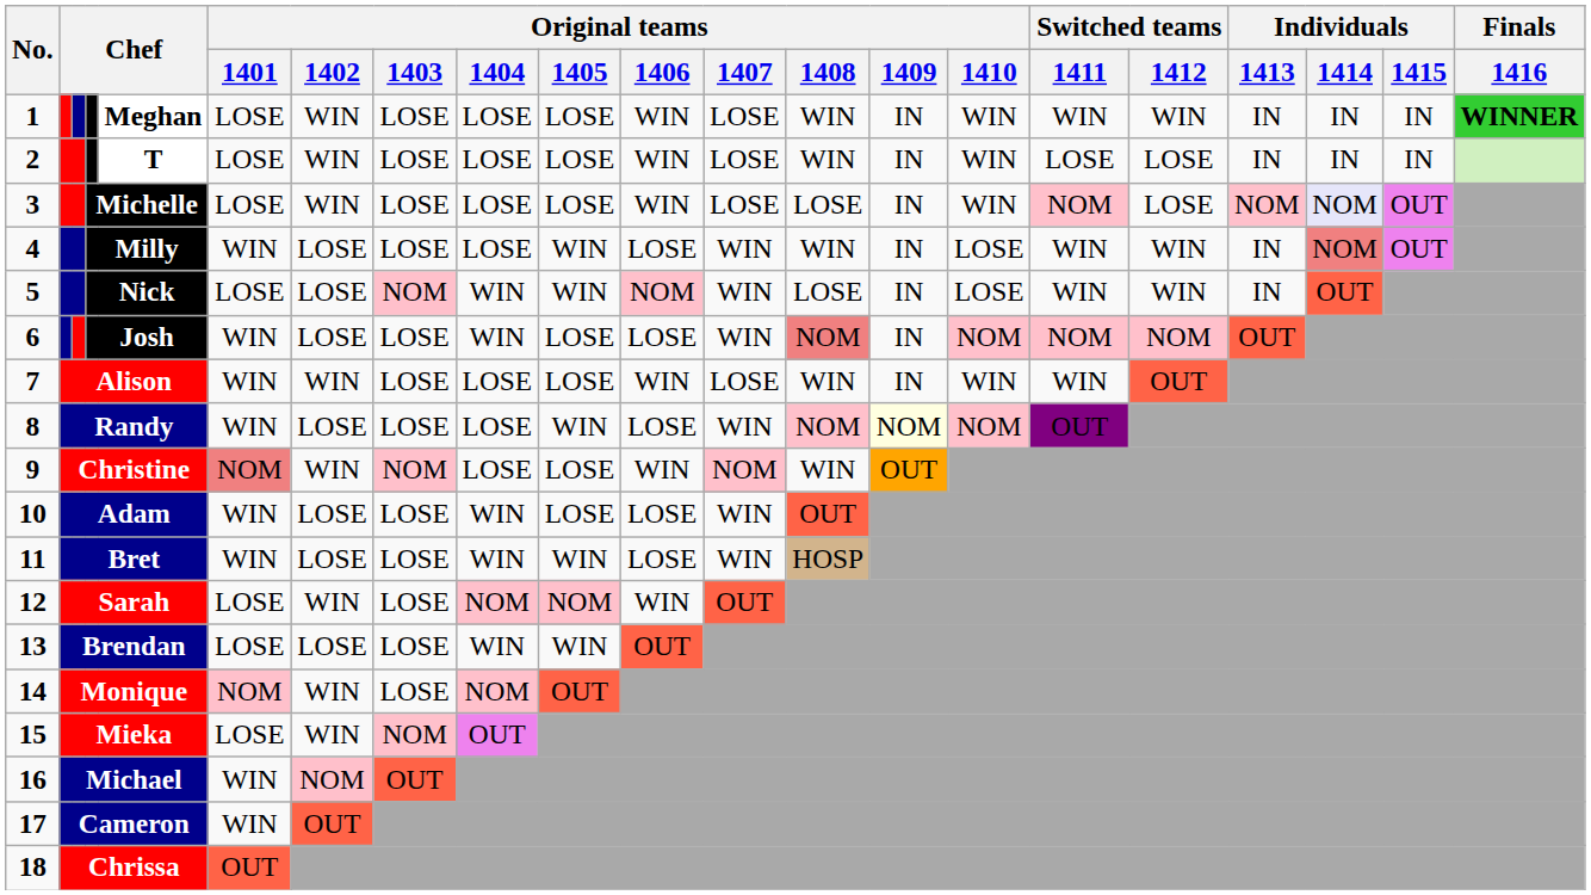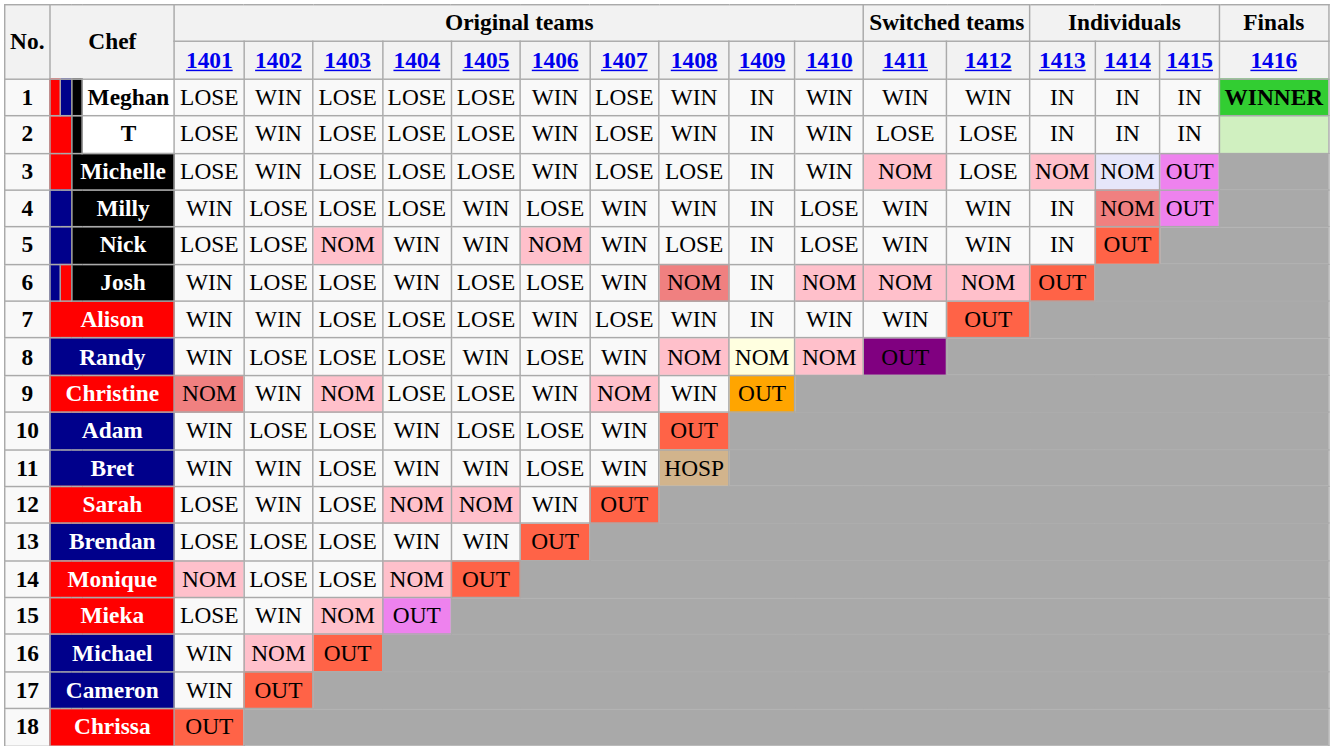 <table class="wikitable plainrowheaders" style="text-align:center">
 <tr>
 <th rowspan="2" scope="col">No.</th>
 <th colspan="4" rowspan="2">Chef</th>
 <th scope="col" colspan="10">Original teams</th>
 <th scope="col" colspan="2">Switched teams</th>
 <th scope="col" colspan="3">Individuals</th>
 <th scope="col">Finals</th>
 </tr>
 <tr>
 <th scope="col"><a href='#'>1401</a></th>
 <th scope="col"><a href='#'>1402</a></th>
 <th scope="col"><a href='#'>1403</a></th>
 <th scope="col"><a href='#'>1404</a></th>
 <th scope="col"><a href='#'>1405</a></th>
 <th scope="col"><a href='#'>1406</a></th>
 <th scope="col"><a href='#'>1407</a></th>
 <th scope="col"><a href='#'>1408</a></th>
 <th scope="col"><a href='#'>1409</a></th>
 <th scope="col"><a href='#'>1410</a></th>
 <th scope="col"><a href='#'>1411</a></th>
 <th scope="col"><a href='#'>1412</a></th>
 <th scope="col"><a href='#'>1413</a></th>
 <th scope="col"><a href='#'>1414</a></th>
 <th scope="col"><a href='#'>1415</a></th>
 <th scope="col"><a href='#'>1416</a></th>
 </tr>
 <tr>
 <td scope="row"><strong>1</strong></td>
 <td style="background:red; color:#fff;"></td>
 <td style="background:darkblue; color:#fff;"></td>
 <td style="background:black; color:#fff;"></td>
 <td style="background:white; color:#000;"><strong>Meghan</strong></td>
 <td>LOSE</td>
 <td>WIN</td>
 <td>LOSE</td>
 <td>LOSE</td>
 <td>LOSE</td>
 <td>WIN</td>
 <td>LOSE</td>
 <td>WIN</td>
 <td>IN</td>
 <td>WIN</td>
 <td>WIN</td>
 <td>WIN</td>
 <td>IN</td>
 <td>IN</td>
 <td>IN</td>
 <td style="background:limegreen;"><strong>WINNER</strong></td>
 </tr>
 <tr>
 <td scope="row"><strong>2</strong></td>
 <td colspan="2"  style="background:red; color:#fff;"></td>
 <td colspan="1"  style="background:black; color:#fff;"></td>
 <td colspan="1"  style="background:white; color:#000;"><strong>T</strong></td>
 <td>LOSE</td>
 <td>WIN</td>
 <td>LOSE</td>
 <td>LOSE</td>
 <td>LOSE</td>
 <td>WIN</td>
 <td>LOSE</td>
 <td>WIN</td>
 <td>IN</td>
 <td>WIN</td>
 <td>LOSE</td>
 <td>LOSE</td>
 <td>IN</td>
 <td>IN</td>
 <td>IN</td>
 <td style="background:#D0F0C0;"></td>
 </tr>
 <tr>
 <td scope="row"><strong>3</strong></td>
 <td colspan="2"  style="background:red; color:#fff;"></td>
 <td colspan="2"  style="background:black; color:#fff;"><strong>Michelle</strong></td>
 <td>LOSE</td>
 <td>WIN</td>
 <td>LOSE</td>
 <td>LOSE</td>
 <td>LOSE</td>
 <td>WIN</td>
 <td>LOSE</td>
 <td>LOSE</td>
 <td>IN</td>
 <td>WIN</td>
 <td style="background:pink;">NOM</td>
 <td>LOSE</td>
 <td style="background:pink;">NOM</td>
 <td style="background:lavender;">NOM</td>
 <td style="background:violet;">OUT</td>
 <td style="background:darkgrey;"></td>
 </tr>
 <tr>
 <td scope="row"><strong>4</strong></td>
 <td colspan="2"  style="background:darkblue; color:#fff;"></td>
 <td colspan="2"  style="background:black; color:#fff;"><strong>Milly</strong></td>
 <td>WIN</td>
 <td>LOSE</td>
 <td>LOSE</td>
 <td>LOSE</td>
 <td>WIN</td>
 <td>LOSE</td>
 <td>WIN</td>
 <td>WIN</td>
 <td>IN</td>
 <td>LOSE</td>
 <td>WIN</td>
 <td>WIN</td>
 <td>IN</td>
 <td style="background:lightcoral;">NOM</td>
 <td style="background:violet;">OUT</td>
 <td style="background:darkgrey;"></td>
 </tr>
 <tr>
 <td scope="row"><strong>5</strong></td>
 <td colspan="2"  style="background:darkblue; color:#fff;"></td>
 <td colspan="2"  style="background:black; color:#fff;"><strong>Nick</strong></td>
 <td>LOSE</td>
 <td>LOSE</td>
 <td style="background:pink;">NOM</td>
 <td>WIN</td>
 <td>WIN</td>
 <td style="background:pink;">NOM</td>
 <td>WIN</td>
 <td>LOSE</td>
 <td>IN</td>
 <td>LOSE</td>
 <td>WIN</td>
 <td>WIN</td>
 <td>IN</td>
 <td style="background:tomato;">OUT</td>
 <td colspan="2" style="background:darkgrey;"></td>
 </tr>
 <tr>
 <td scope="row"><strong>6</strong></td>
 <td colspan="1"  style="background:darkblue; color:#fff;"></td>
 <td colspan="1"  style="background:red; color:#fff;"></td>
 <td colspan="2"  style="background:black; color:#fff;"><strong>Josh</strong></td>
 <td>WIN</td>
 <td>LOSE</td>
 <td>LOSE</td>
 <td>WIN</td>
 <td>LOSE</td>
 <td>LOSE</td>
 <td>WIN</td>
 <td style="background:lightcoral;">NOM</td>
 <td>IN</td>
 <td style="background:pink;">NOM</td>
 <td style="background:pink;">NOM</td>
 <td style="background:pink;">NOM</td>
 <td style="background:tomato;">OUT</td>
 <td colspan="3" style="background:darkgrey;"></td>
 </tr>
 <tr>
 <td scope="row"><strong>7</strong></td>
 <td colspan="4" style="background:red; color:#fff;"><strong>Alison </strong></td>
 <td>WIN</td>
 <td>WIN</td>
 <td>LOSE</td>
 <td>LOSE</td>
 <td>LOSE</td>
 <td>WIN</td>
 <td>LOSE</td>
 <td>WIN</td>
 <td>IN</td>
 <td>WIN</td>
 <td>WIN</td>
 <td style="background:tomato;">OUT</td>
 <td colspan="4" style="background:darkgrey;"></td>
 </tr>
 <tr>
 <td scope="row"><strong>8</strong></td>
 <td colspan="4"  style="background:darkblue; color:#fff;"><strong>Randy</strong></td>
 <td>WIN</td>
 <td>LOSE</td>
 <td>LOSE</td>
 <td>LOSE</td>
 <td>WIN</td>
 <td>LOSE</td>
 <td>WIN</td>
 <td style="background:pink;">NOM</td>
 <td style="background:lightyellow;">NOM</td>
 <td style="background:pink;">NOM</td>
 <td style="background:purple;">OUT</td>
 <td colspan="5" style="background:darkgrey;"></td>
 </tr>
 <tr>
 <td scope="row"><strong>9</strong></td>
 <td colspan="4" style="background:red; color:#fff;"><strong>Christine</strong></td>
 <td style="background:lightcoral;">NOM</td>
 <td>WIN</td>
 <td style="background:pink;">NOM</td>
 <td>LOSE</td>
 <td>LOSE</td>
 <td>WIN</td>
 <td style="background:pink;">NOM</td>
 <td>WIN</td>
 <td style="background:orange;">OUT</td>
 <td colspan="7" style="background:darkgrey;"></td>
 </tr>
 <tr>
 <td scope="row"><strong>10</strong></td>
 <td colspan="4" style="background:darkblue; color:#fff;"><strong>Adam</strong></td>
 <td>WIN</td>
 <td>LOSE</td>
 <td>LOSE</td>
 <td>WIN</td>
 <td>LOSE</td>
 <td>LOSE</td>
 <td>WIN</td>
 <td style="background:tomato;">OUT</td>
 <td colspan="8" style="background:darkgrey;"></td>
 </tr>
 <tr>
 <td scope="row"><strong>11</strong></td>
 <td colspan="4" style="background:darkblue; color:#fff;"><strong>Bret</strong></td>
 <td>WIN</td>
-<td>LOSE</td>
+<td>WIN</td>
 <td>LOSE</td>
 <td>WIN</td>
 <td>WIN</td>
 <td>LOSE</td>
 <td>WIN</td>
 <td style="background:tan">HOSP</td>
 <td colspan="8" style="background:darkgrey;"></td>
 </tr>
 <tr>
 <td scope="row"><strong>12</strong></td>
 <td colspan="4"  style="background:red; color:#fff;"><strong>Sarah</strong></td>
 <td>LOSE</td>
 <td>WIN</td>
 <td>LOSE</td>
 <td style="background:pink;">NOM</td>
 <td style="background:pink;">NOM</td>
 <td>WIN</td>
 <td style="background:tomato;">OUT</td>
 <td colspan="9" style="background:darkgrey;"></td>
 </tr>
 <tr>
 <td scope="row"><strong>13</strong></td>
 <td colspan="4"  style="background:darkblue; color:#fff;"><strong>Brendan</strong></td>
 <td>LOSE</td>
 <td>LOSE</td>
 <td>LOSE</td>
 <td>WIN</td>
 <td>WIN</td>
 <td style="background:tomato;">OUT</td>
 <td colspan="10" style="background:darkgrey;"></td>
 </tr>
 <tr>
 <td scope="row"><strong>14</strong></td>
 <td colspan="4"  style="background:red; color:#fff;"><strong>Monique</strong></td>
 <td style="background:pink;">NOM</td>
-<td>WIN</td>
+<td>LOSE</td>
 <td>LOSE</td>
 <td style="background:pink;">NOM</td>
 <td style="background:tomato;">OUT</td>
 <td colspan="11" style="background:darkgrey;"></td>
 </tr>
 <tr>
 <td scope="row"><strong>15</strong></td>
 <td colspan="4"  style="background:red; color:#fff;"><strong>Mieka</strong></td>
 <td>LOSE</td>
 <td>WIN</td>
 <td style="background:pink;">NOM</td>
 <td style="background:violet;">OUT</td>
 <td colspan="12" style="background:darkgrey;"></td>
 </tr>
 <tr>
 <td scope="row"><strong>16</strong></td>
 <td colspan="4"  style="background:darkblue; color:#fff;"><strong>Michael</strong></td>
 <td>WIN</td>
 <td style="background:pink;">NOM</td>
 <td style="background:tomato;">OUT</td>
 <td colspan="13" style="background:darkgrey;"></td>
 </tr>
 <tr>
 <td scope="row"><strong>17</strong></td>
 <td colspan="4"  style="background:darkblue; color:#fff;"><strong>Cameron</strong></td>
 <td>WIN</td>
 <td style="background:tomato;">OUT</td>
 <td colspan="14" style="background:darkgrey;"></td>
 </tr>
 <tr>
 <td scope="row"><strong>18</strong></td>
 <td colspan="4"  style="background:red; color:#fff;"><strong>Chrissa</strong></td>
 <td style="background:tomato;">OUT</td>
 <td colspan="15" style="background:darkgrey;"></td>
 </tr>
 </table>
